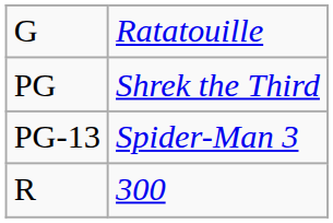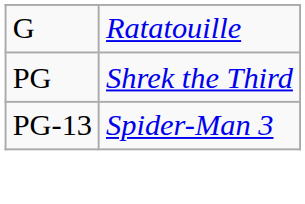 <table class="wikitable sortable" style="margin:auto; margin:auto;">
 <tr>
 <td>G</td>
 <td><em><a href='#'>Ratatouille</a></em></td>
 </tr>
 <tr>
 <td>PG</td>
 <td><em><a href='#'>Shrek the Third</a></em></td>
 </tr>
 <tr>
 <td>PG-13</td>
 <td><em><a href='#'>Spider-Man 3</a></em></td>
 </tr>
-<tr>
-<td>R</td>
-<td><em><a href='#'>300</a></em></td>
-</tr>
 </table>
